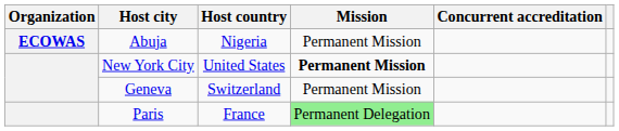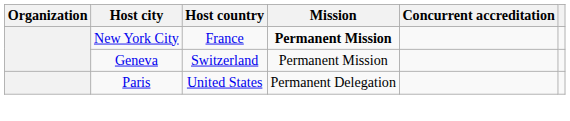 <table class="wikitable plainrowheaders" style="text-align:center;">
 <tr>
 <th scope="col">Organization</th>
 <th scope="col">Host city</th>
 <th scope="col">Host country</th>
 <th scope="col">Mission</th>
 <th scope="col">Concurrent accreditation</th>
 <th scope="col"></th>
 </tr>
 <tr>
-<th scope="row"><a href='#'>ECOWAS</a></th>
-<td><a href='#'>Abuja</a></td>
-<td><a href='#'>Nigeria</a></td>
-<td>Permanent Mission</td>
-<td></td>
-<td></td>
-</tr>
-<tr>
 <th scope="row"  rowspan="2"></th>
 <td><a href='#'>New York City</a></td>
-<td><a href='#'>United States</a></td>
+<td><a href='#'>France</a></td>
 <td><strong>Permanent Mission</strong></td>
 <td></td>
 <td></td>
 </tr>
 <tr>
 <td><a href='#'>Geneva</a></td>
 <td><a href='#'>Switzerland</a></td>
 <td>Permanent Mission</td>
 <td></td>
 <td></td>
 </tr>
 <tr>
 <th scope="row"></th>
 <td><a href='#'>Paris</a></td>
-<td><a href='#'>France</a></td>
-<td style="background: lightgreen;">Permanent Delegation</td>
+<td><a href='#'>United States</a></td>
+<td>Permanent Delegation</td>
 <td></td>
 <td></td>
 </tr>
 </table>
